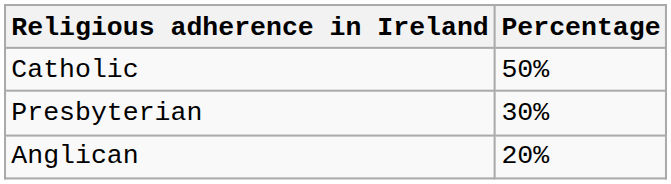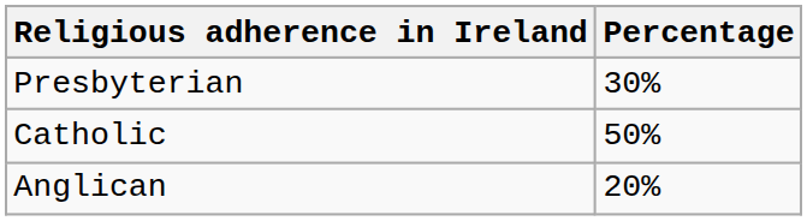 <table class="wikitable">
 <tr>
 <th>Religious adherence in Ireland</th>
 <th>Percentage</th>
 </tr>
 <tr>
+<td>Presbyterian</td>
+<td>30%</td>
+</tr>
+<tr>
 <td>Catholic</td>
 <td>50%</td>
-</tr>
-<tr>
-<td>Presbyterian</td>
-<td>30%</td>
 </tr>
 <tr>
 <td>Anglican</td>
 <td>20%</td>
 </tr>
 </table>
